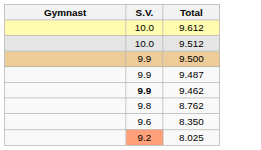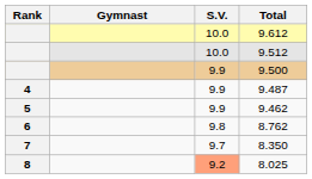 <table class="wikitable sortable" style="text-align:center; font-size:95%">
 <tr>
+<th scope="col" style="width:50px;">Rank</th>
 <th scope="col" style="width:180px;">Gymnast</th>
 <th scope="col" style="width:50px;">S.V.</th>
 <th scope="col" style="width:80px;">Total</th>
 </tr>
 <tr style="background:#fffcaf;">
+<th scope=row style="text-align:center"></th>
 <td style="text-align:left;"></td>
 <td>10.0</td>
 <td>9.612</td>
 </tr>
 <tr style="background:#e5e5e5;">
+<th scope=row style="text-align:center"></th>
 <td style="text-align:left;"></td>
 <td>10.0</td>
 <td>9.512</td>
 </tr>
 <tr style="background:#ec9;">
+<th scope=row style="text-align:center"></th>
 <td style="text-align:left;"></td>
 <td>9.9</td>
 <td>9.500</td>
 </tr>
 <tr>
+<th scope=row style="text-align:center">4</th>
 <td style="text-align:left;"></td>
 <td>9.9</td>
 <td>9.487</td>
 </tr>
 <tr>
+<th scope=row style="text-align:center">5</th>
 <td style="text-align:left;"></td>
-<td><strong>9.9</strong></td>
+<td>9.9</td>
 <td>9.462</td>
 </tr>
 <tr>
+<th scope=row style="text-align:center">6</th>
 <td style="text-align:left;"></td>
 <td>9.8</td>
 <td>8.762</td>
 </tr>
 <tr>
+<th scope=row style="text-align:center">7</th>
 <td style="text-align:left;"></td>
-<td>9.6</td>
+<td>9.7</td>
 <td>8.350</td>
 </tr>
 <tr>
+<th scope=row style="text-align:center">8</th>
 <td style="text-align:left;"></td>
 <td style="background: lightsalmon;">9.2</td>
 <td>8.025</td>
 </tr>
 </table>
